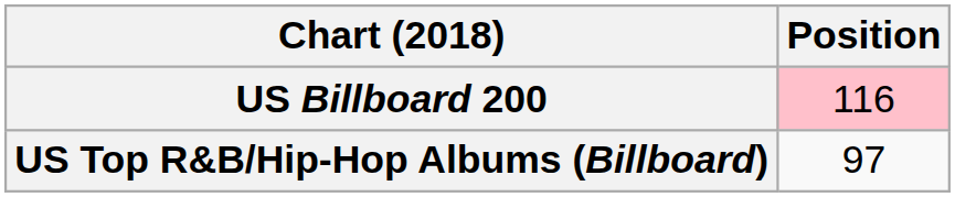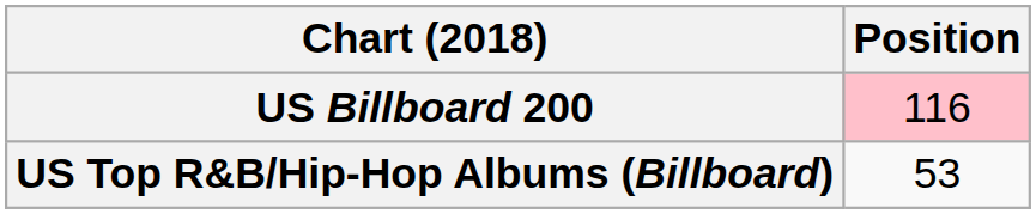 <table class="wikitable sortable plainrowheaders" style="text-align:center">
 <tr>
 <th scope="col">Chart (2018)</th>
 <th scope="col">Position</th>
 </tr>
 <tr>
 <th scope="row">US <em>Billboard</em> 200</th>
 <td style="background: pink;">116</td>
 </tr>
 <tr>
 <th scope="row">US Top R&B/Hip-Hop Albums (<em>Billboard</em>)</th>
-<td>97</td>
+<td>53</td>
 </tr>
 </table>
